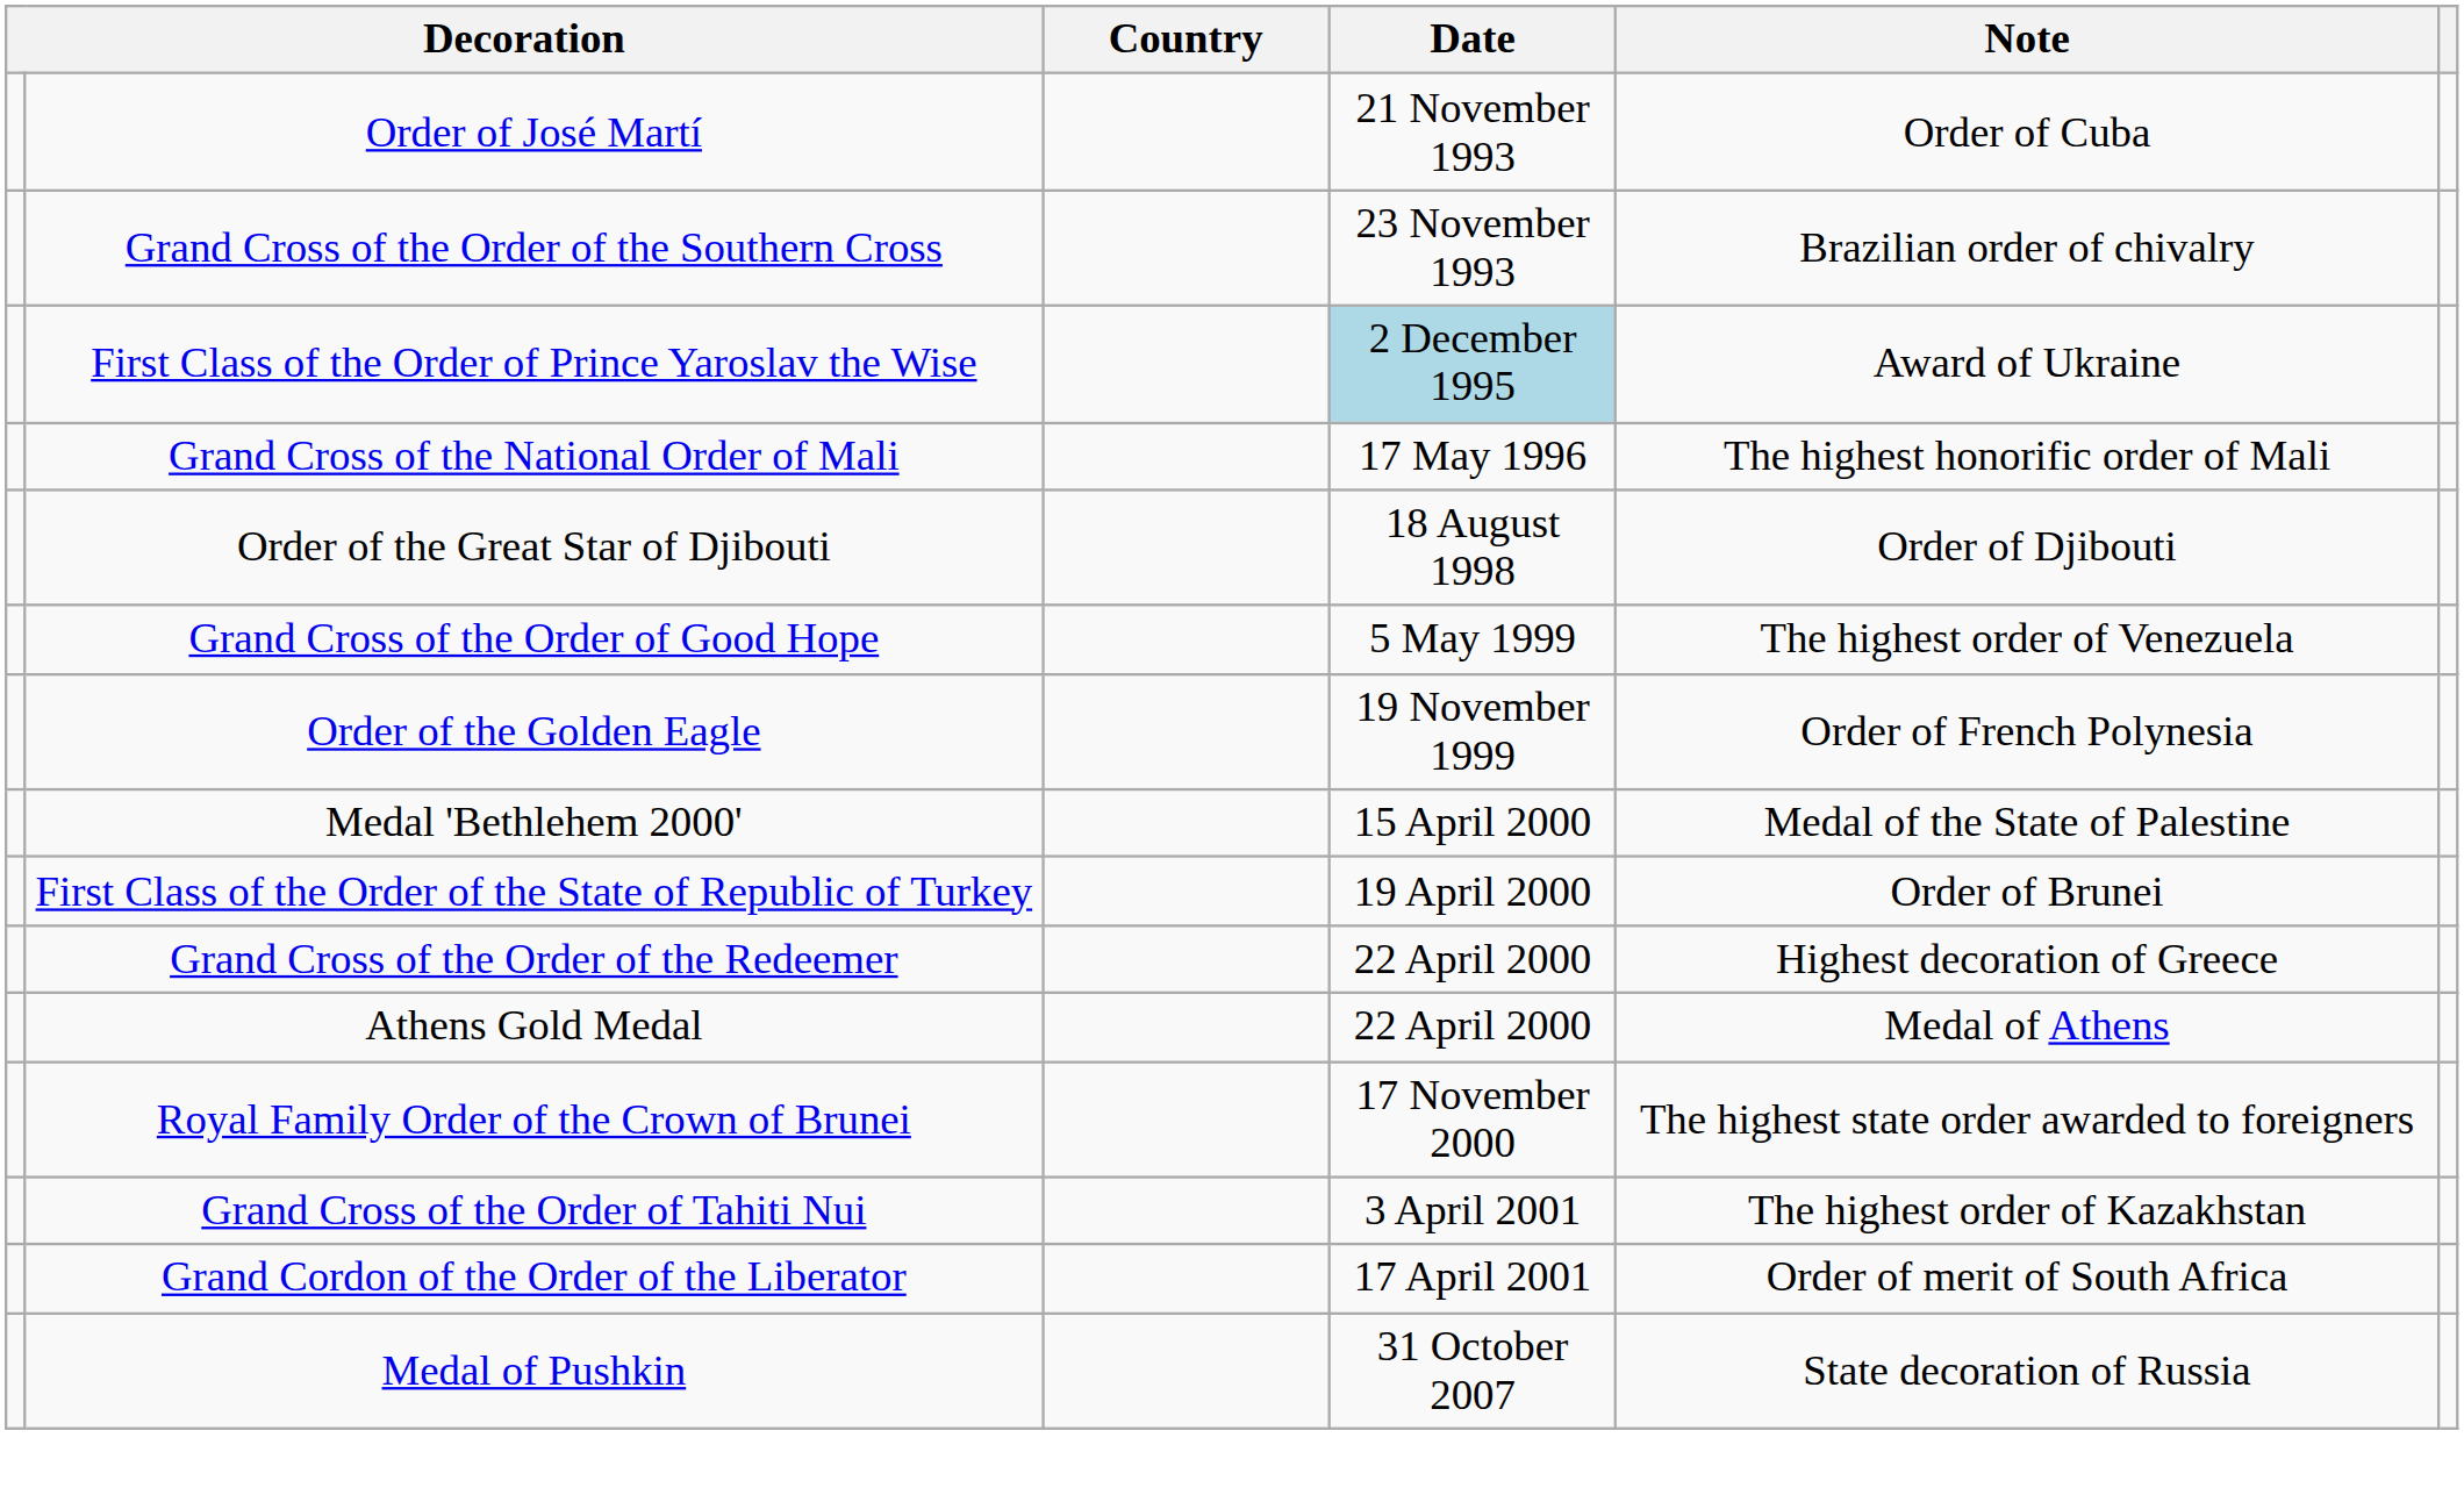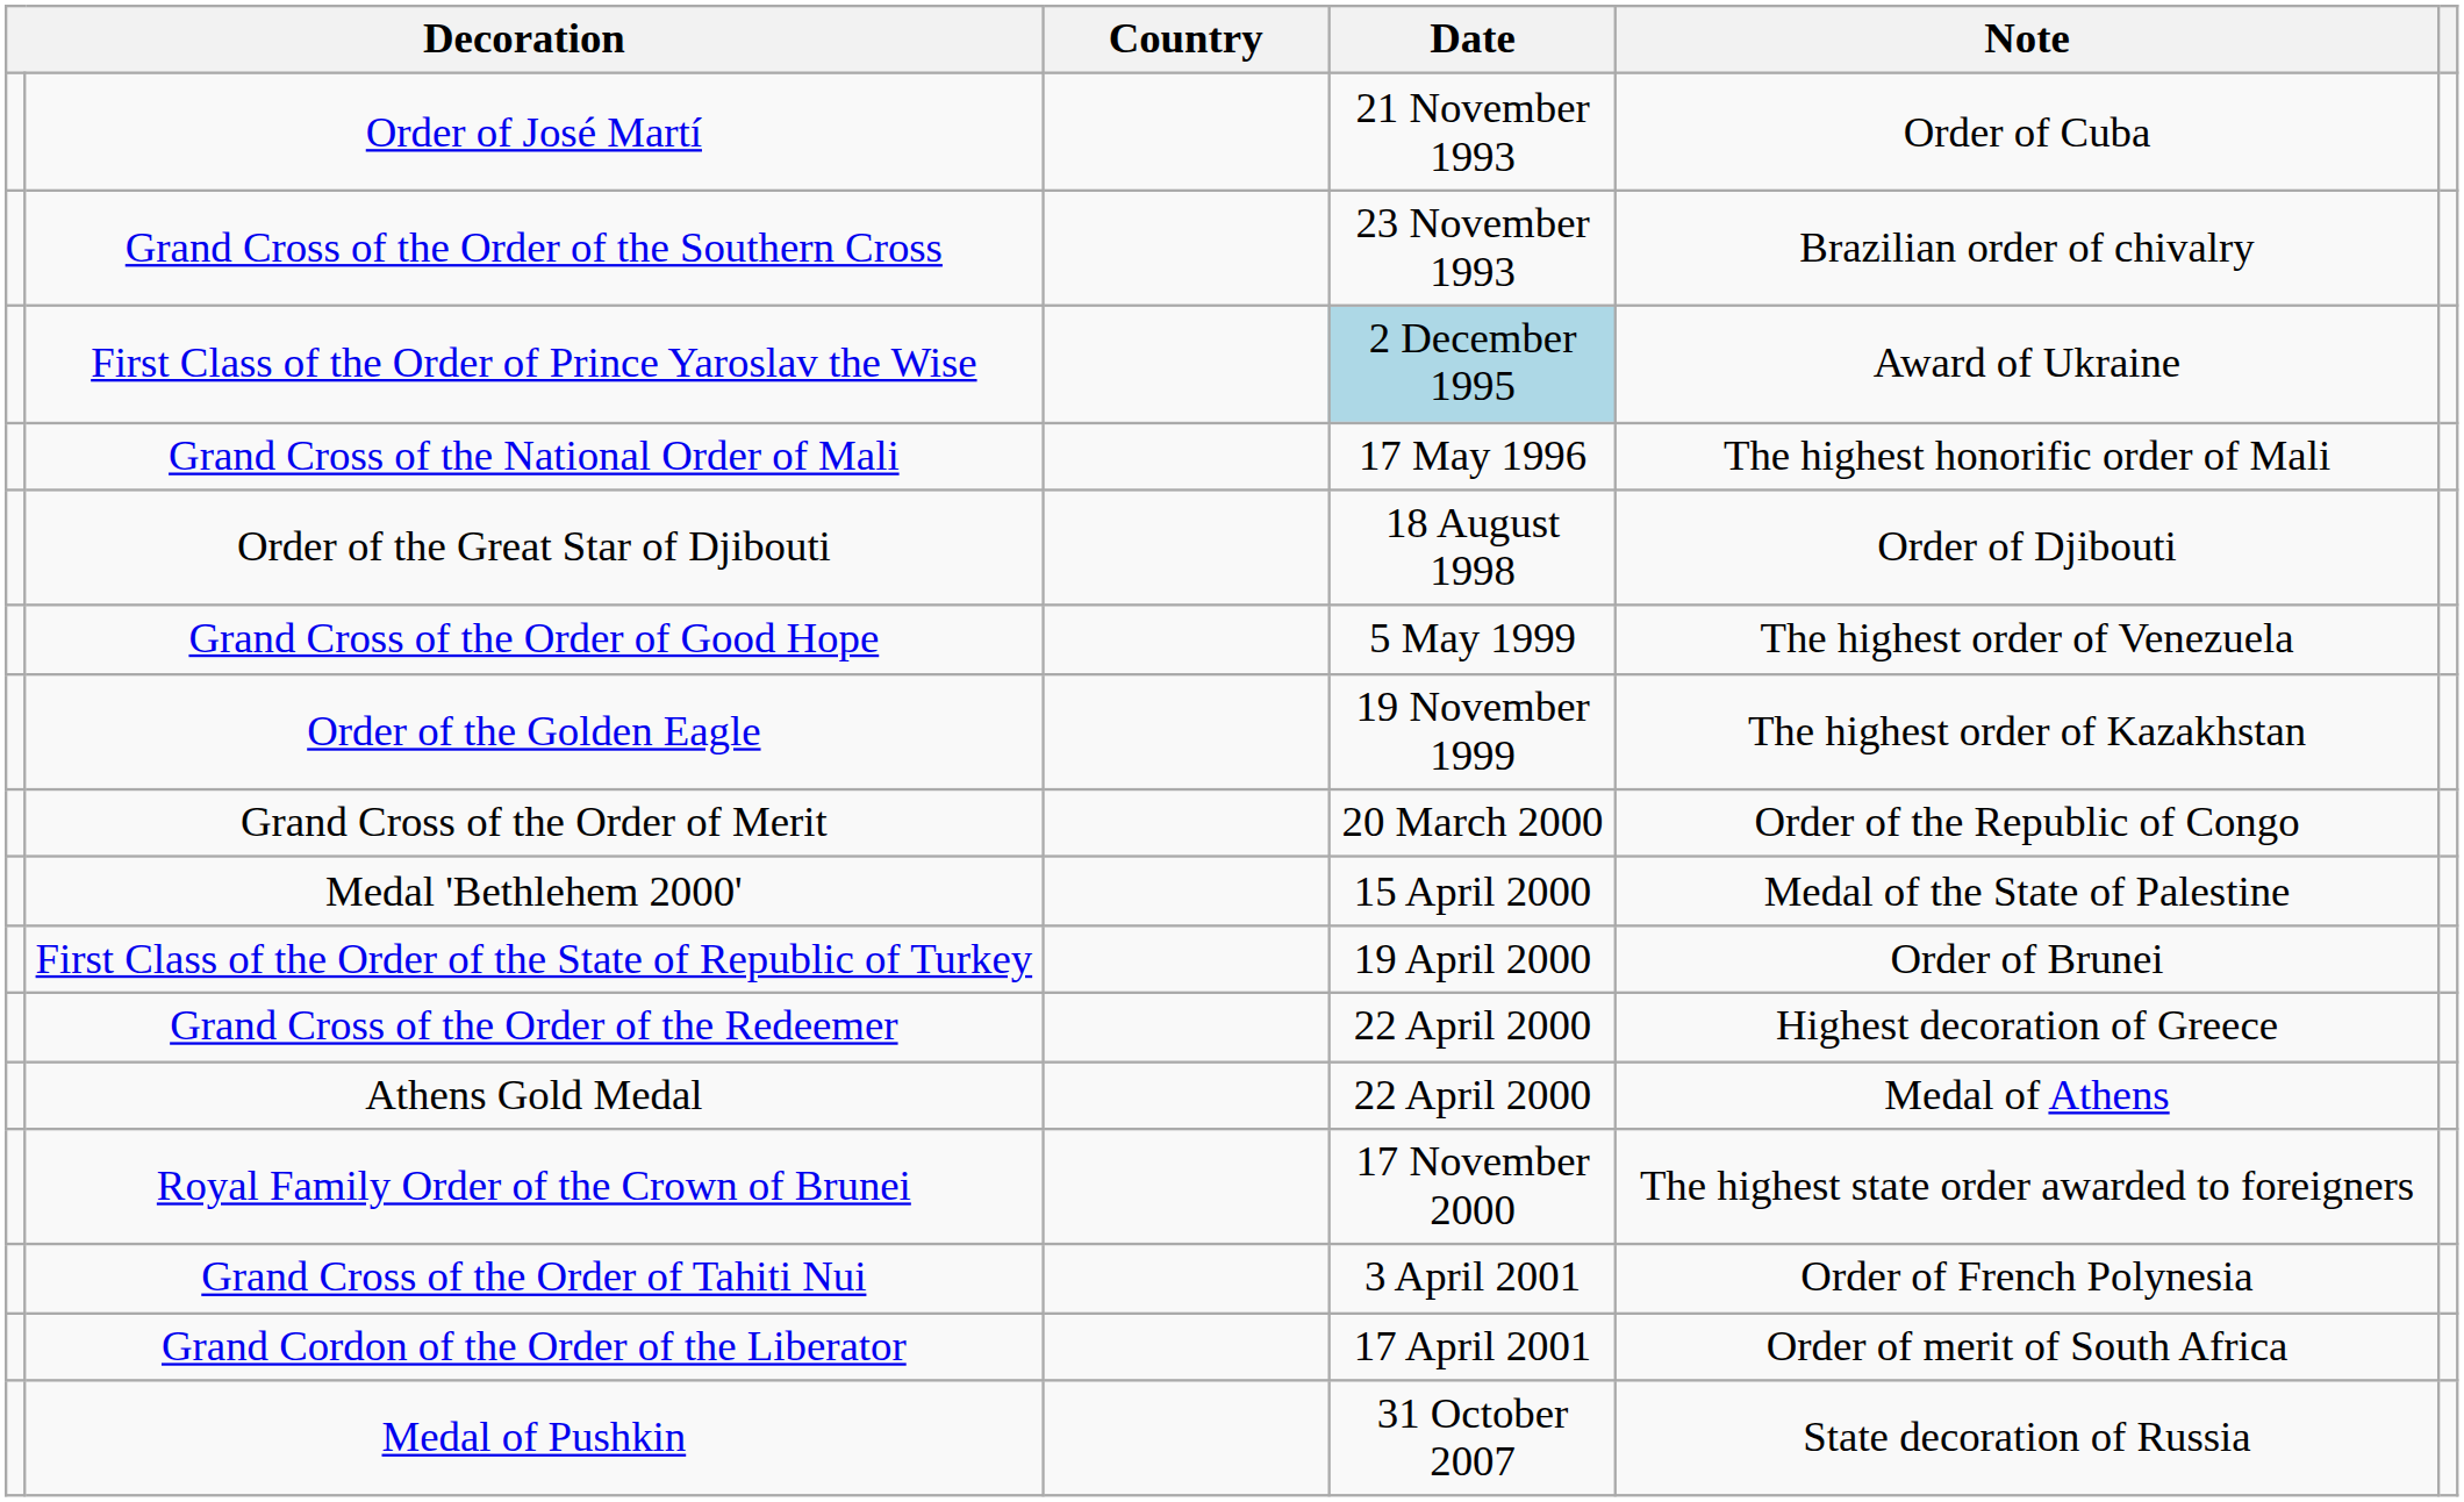 <table class="wikitable sortable" style="text-align:center;">
 <tr>
 <th colspan="2" width="350px">Decoration</th>
 <th width="100px">Country</th>
 <th width="100px">Date</th>
 <th width="300px">Note</th>
 <th class="unsortable"></th>
 </tr>
 <tr>
 <td></td>
 <td><a href='#'>Order of José Martí</a></td>
 <td></td>
 <td>21 November 1993</td>
 <td>Order of Cuba</td>
 <td></td>
 </tr>
 <tr>
 <td></td>
 <td><a href='#'>Grand Cross of the Order of the Southern Cross</a></td>
 <td></td>
 <td>23 November 1993</td>
 <td>Brazilian order of chivalry</td>
 <td></td>
 </tr>
 <tr>
 <td></td>
 <td><a href='#'>First Class of the Order of Prince Yaroslav the Wise</a></td>
 <td></td>
 <td style="background: lightblue;">2 December 1995</td>
 <td>Award of Ukraine</td>
 <td></td>
 </tr>
 <tr>
 <td></td>
 <td><a href='#'>Grand Cross of the National Order of Mali</a></td>
 <td></td>
 <td>17 May 1996</td>
 <td>The highest honorific order of Mali</td>
 <td></td>
 </tr>
 <tr>
 <td></td>
 <td>Order of the Great Star of Djibouti</td>
 <td></td>
 <td>18 August 1998</td>
 <td>Order of Djibouti</td>
 <td></td>
 </tr>
 <tr>
 <td></td>
 <td><a href='#'>Grand Cross of the Order of Good Hope</a></td>
 <td></td>
 <td>5 May 1999</td>
 <td>The highest order of Venezuela</td>
 <td></td>
 </tr>
 <tr>
 <td></td>
 <td><a href='#'>Order of the Golden Eagle</a></td>
 <td></td>
 <td>19 November 1999</td>
-<td>Order of French Polynesia</td>
+<td>The highest order of Kazakhstan</td>
+<td></td>
+</tr>
+<tr>
+<td></td>
+<td>Grand Cross of the Order of Merit</td>
+<td></td>
+<td>20 March 2000</td>
+<td>Order of the Republic of Congo</td>
 <td></td>
 </tr>
 <tr>
 <td></td>
 <td>Medal 'Bethlehem 2000'</td>
 <td></td>
 <td>15 April 2000</td>
 <td>Medal of the State of Palestine</td>
 <td></td>
 </tr>
 <tr>
 <td></td>
 <td><a href='#'>First Class of the Order of the State of Republic of Turkey</a></td>
 <td></td>
 <td>19 April 2000</td>
 <td>Order of Brunei</td>
 <td></td>
 </tr>
 <tr>
 <td></td>
 <td><a href='#'>Grand Cross of the Order of the Redeemer</a></td>
 <td></td>
 <td>22 April 2000</td>
 <td>Highest decoration of Greece</td>
 <td></td>
 </tr>
 <tr>
 <td></td>
 <td>Athens Gold Medal</td>
 <td></td>
 <td>22 April 2000</td>
 <td>Medal of <a href='#'>Athens</a></td>
 <td></td>
 </tr>
 <tr>
 <td></td>
 <td><a href='#'>Royal Family Order of the Crown of Brunei</a></td>
 <td></td>
 <td>17 November 2000</td>
 <td>The highest state order awarded to foreigners</td>
 <td></td>
 </tr>
 <tr>
 <td></td>
 <td><a href='#'>Grand Cross of the Order of Tahiti Nui</a></td>
 <td></td>
 <td>3 April 2001</td>
-<td>The highest order of Kazakhstan</td>
+<td>Order of French Polynesia</td>
 <td></td>
 </tr>
 <tr>
 <td></td>
 <td><a href='#'>Grand Cordon of the Order of the Liberator</a></td>
 <td></td>
 <td>17 April 2001</td>
 <td>Order of merit of South Africa</td>
 <td></td>
 </tr>
 <tr>
 <td></td>
 <td><a href='#'>Medal of Pushkin</a></td>
 <td></td>
 <td>31 October 2007</td>
 <td>State decoration of Russia</td>
 <td></td>
 </tr>
 </table>
